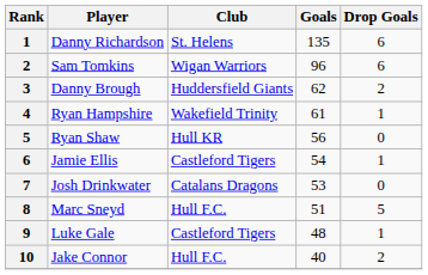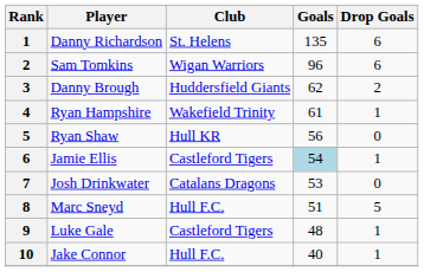 <table class="wikitable" style="text-align:center">
 <tr>
 <th>Rank</th>
 <th>Player</th>
 <th>Club</th>
 <th>Goals</th>
 <th>Drop Goals</th>
 </tr>
 <tr>
 <th>1</th>
 <td align="left"> <a href='#'>Danny Richardson</a></td>
 <td align="left"> <a href='#'>St. Helens</a></td>
 <td>135</td>
 <td>6</td>
 </tr>
 <tr>
 <th>2</th>
 <td align="left"> <a href='#'>Sam Tomkins</a></td>
 <td align="left"> <a href='#'>Wigan Warriors</a></td>
 <td>96</td>
 <td>6</td>
 </tr>
 <tr>
 <th>3</th>
 <td align="left"> <a href='#'>Danny Brough</a></td>
 <td align="left"> <a href='#'>Huddersfield Giants</a></td>
 <td>62</td>
 <td>2</td>
 </tr>
 <tr>
 <th>4</th>
 <td align="left"> <a href='#'>Ryan Hampshire</a></td>
 <td align="left"> <a href='#'>Wakefield Trinity</a></td>
 <td>61</td>
 <td>1</td>
 </tr>
 <tr>
 <th>5</th>
 <td align="left"> <a href='#'>Ryan Shaw</a></td>
 <td align="left"> <a href='#'>Hull KR</a></td>
 <td>56</td>
 <td>0</td>
 </tr>
 <tr>
 <th>6</th>
 <td align="left"> <a href='#'>Jamie Ellis</a></td>
 <td align="left"> <a href='#'>Castleford Tigers</a></td>
-<td>54</td>
+<td style="background: lightblue;">54</td>
 <td>1</td>
 </tr>
 <tr>
 <th>7</th>
 <td align="left"> <a href='#'>Josh Drinkwater</a></td>
 <td align="left"> <a href='#'>Catalans Dragons</a></td>
 <td>53</td>
 <td>0</td>
 </tr>
 <tr>
 <th>8</th>
 <td align="left"> <a href='#'>Marc Sneyd</a></td>
 <td align="left"> <a href='#'>Hull F.C.</a></td>
 <td>51</td>
 <td>5</td>
 </tr>
 <tr>
 <th>9</th>
 <td align="left"> <a href='#'>Luke Gale</a></td>
 <td align="left"> <a href='#'>Castleford Tigers</a></td>
 <td>48</td>
 <td>1</td>
 </tr>
 <tr>
 <th>10</th>
 <td align="left"> <a href='#'>Jake Connor</a></td>
 <td align="left"> <a href='#'>Hull F.C.</a></td>
 <td>40</td>
-<td>2</td>
+<td>1</td>
 </tr>
 <tr>
 </tr>
 </table>
